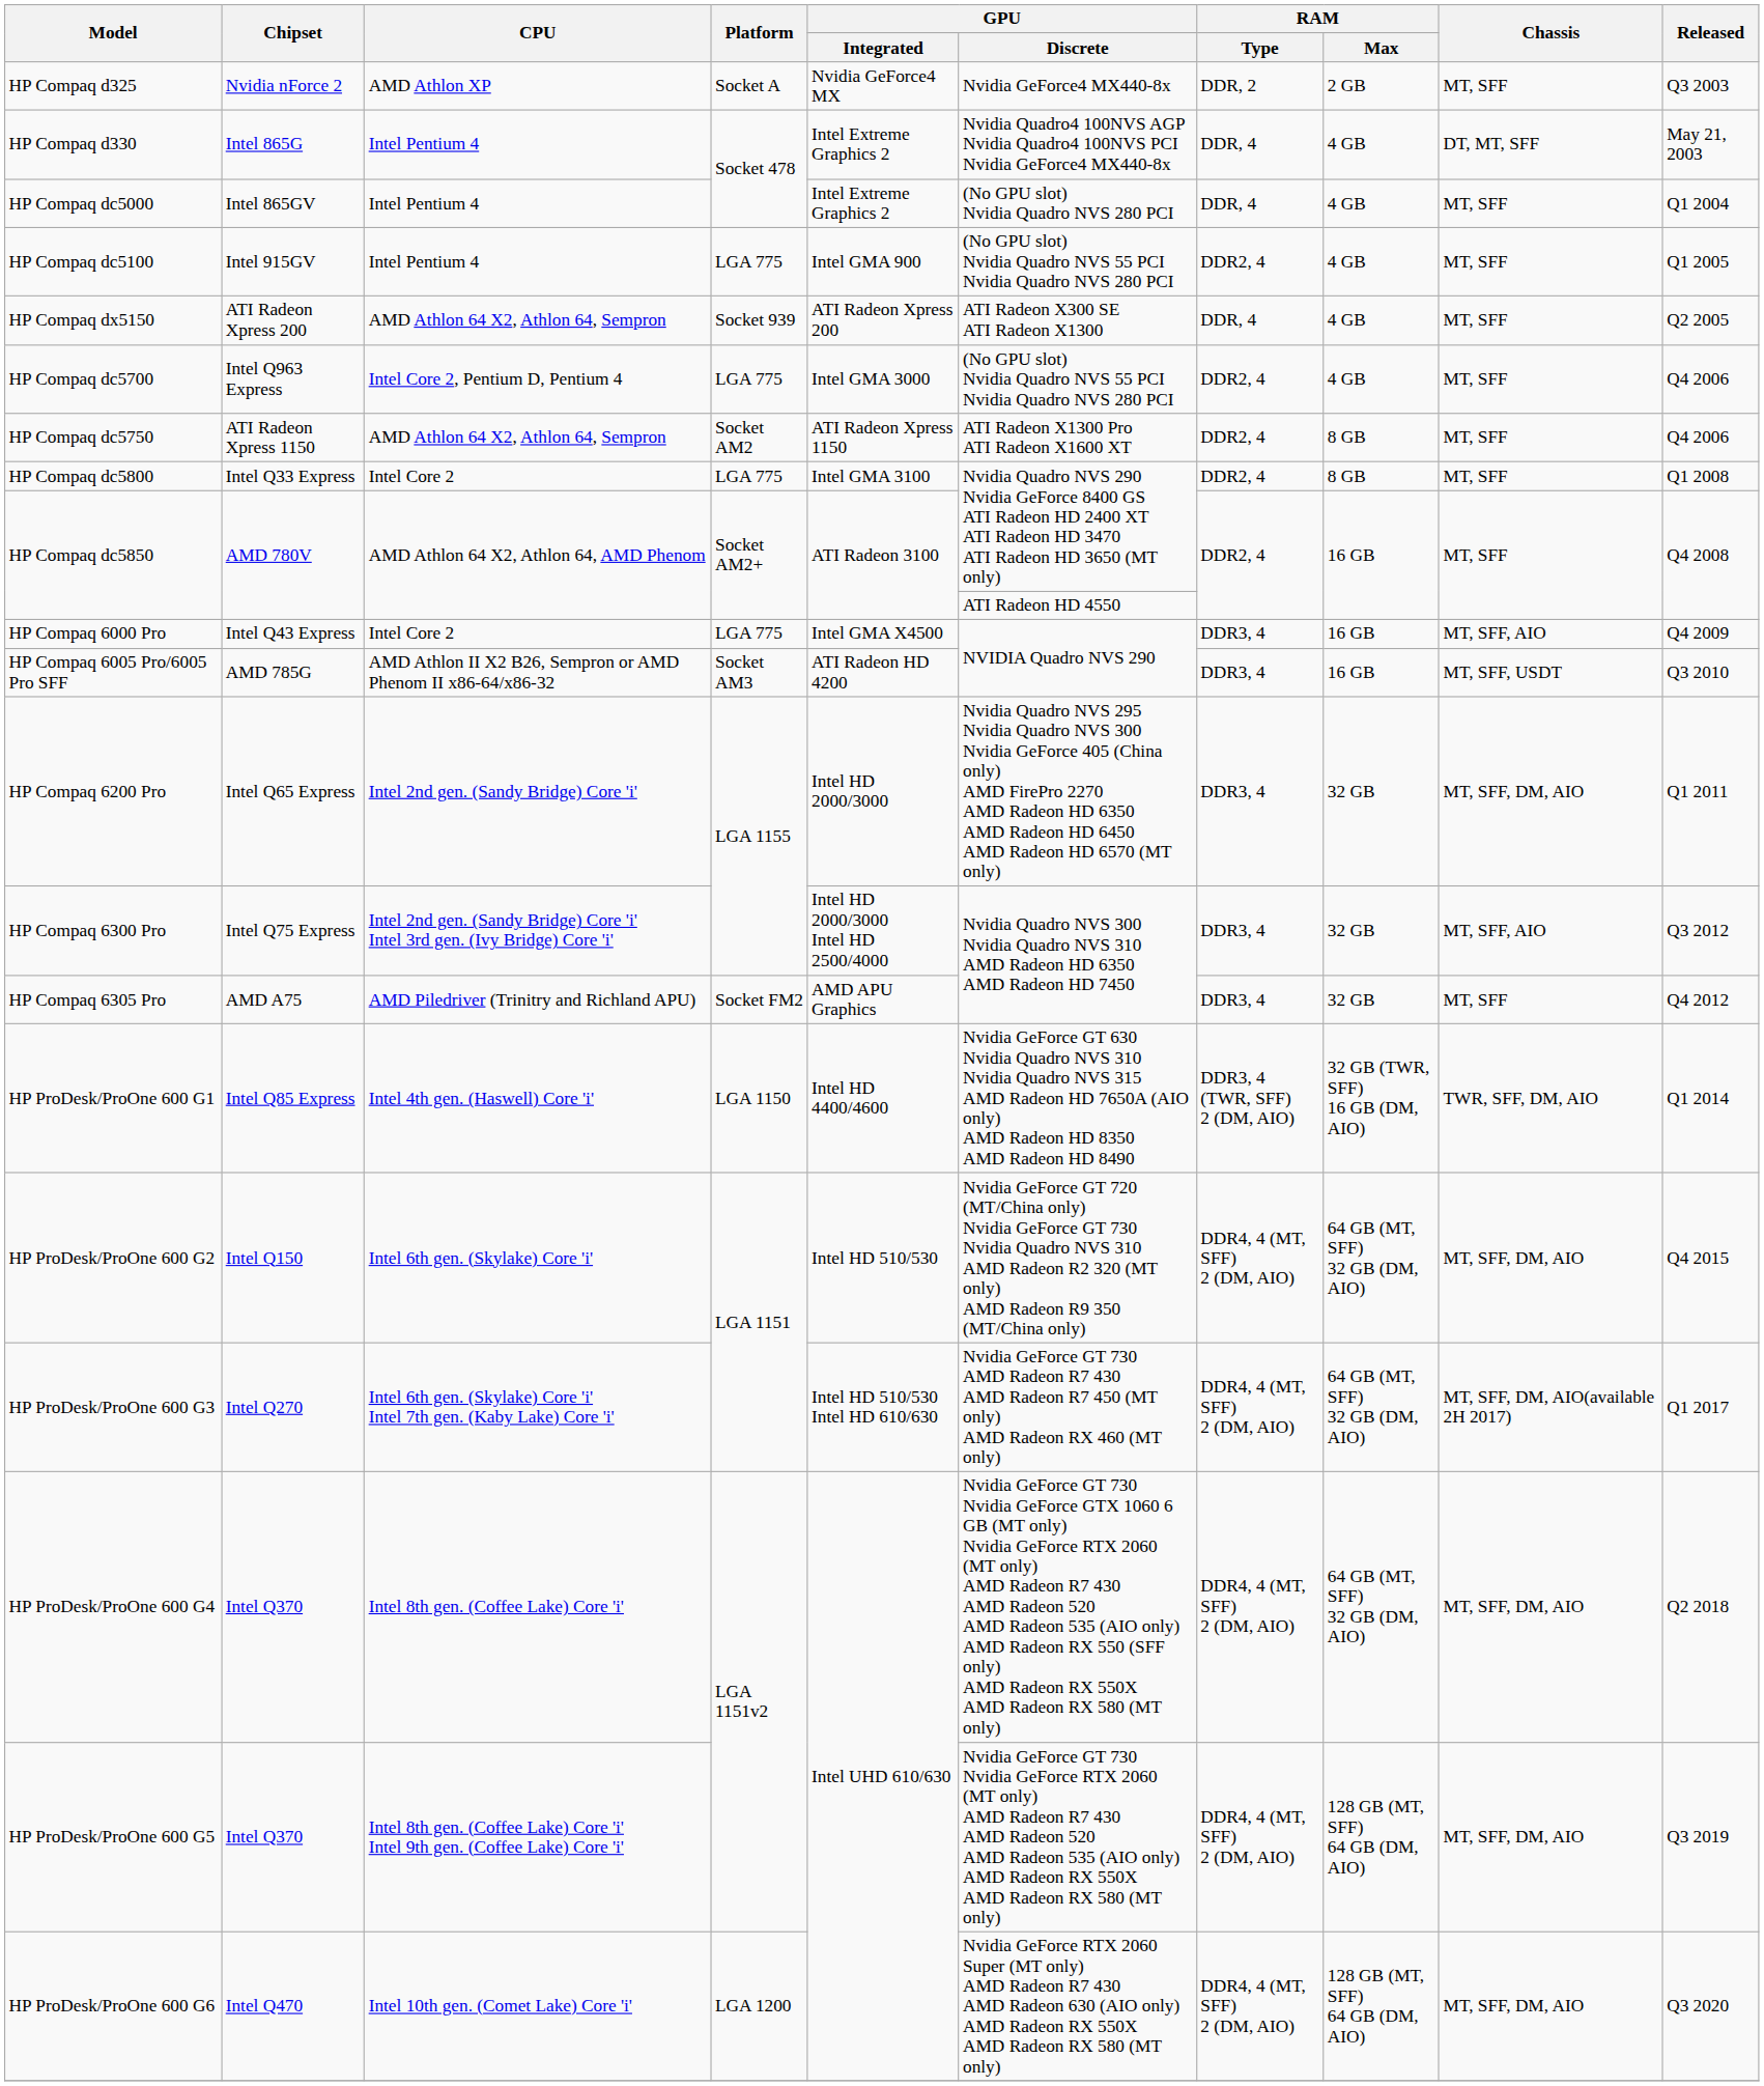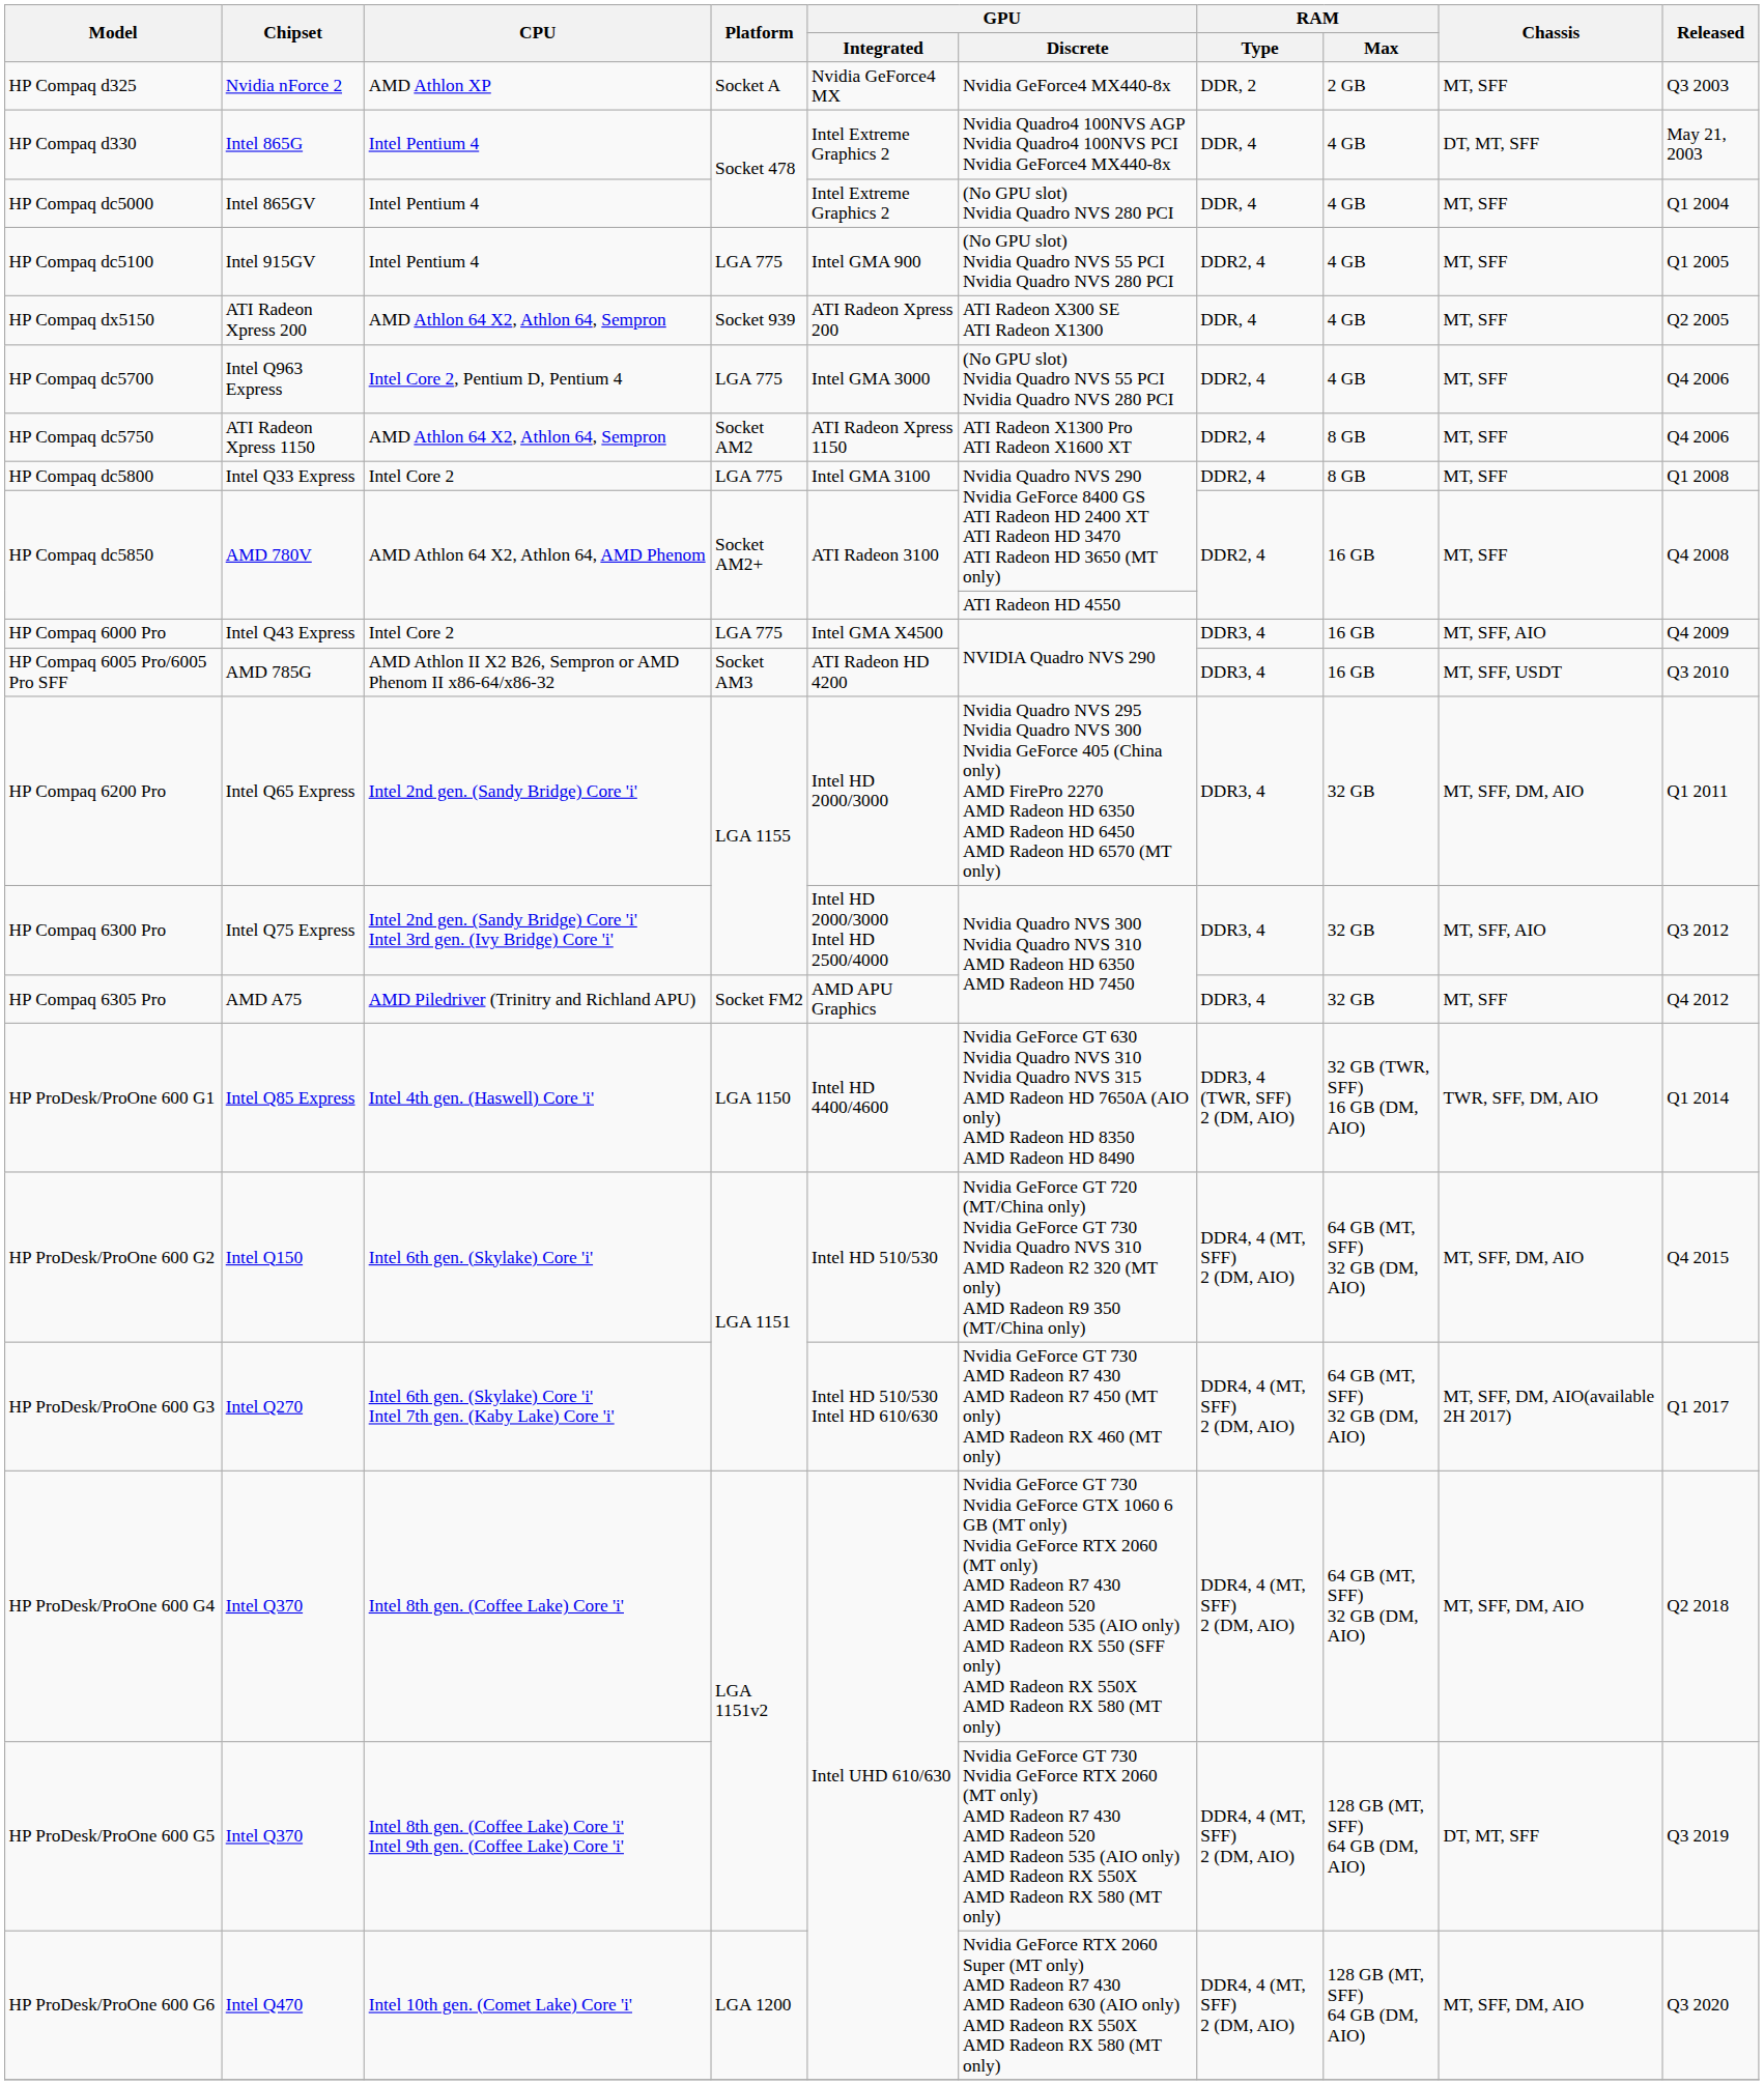 <table class="wikitable sortable sticky-header-multi">
 <tr>
 <th rowspan=2>Model</th>
 <th rowspan=2>Chipset</th>
 <th rowspan=2>CPU</th>
 <th rowspan="2">Platform</th>
 <th colspan="2">GPU</th>
 <th colspan=2>RAM</th>
 <th rowspan=2>Chassis</th>
 <th rowspan=2>Released</th>
 </tr>
 <tr>
 <th>Integrated</th>
 <th>Discrete</th>
 <th>Type</th>
 <th>Max</th>
 </tr>
 <tr>
 <td>HP Compaq d325</td>
 <td><a href='#'>Nvidia nForce 2</a></td>
 <td>AMD <a href='#'>Athlon XP</a></td>
 <td>Socket A</td>
 <td>Nvidia GeForce4 MX</td>
 <td>Nvidia GeForce4 MX440-8x</td>
 <td>DDR, 2</td>
 <td>2 GB</td>
 <td>MT, SFF</td>
 <td>Q3 2003</td>
 </tr>
 <tr>
 <td>HP Compaq d330</td>
 <td><a href='#'>Intel 865G</a></td>
 <td><a href='#'>Intel Pentium 4</a></td>
 <td rowspan="2">Socket 478</td>
 <td>Intel Extreme Graphics 2</td>
 <td>Nvidia Quadro4 100NVS AGP<br>Nvidia Quadro4 100NVS PCI<br>Nvidia GeForce4 MX440-8x</td>
 <td>DDR, 4</td>
 <td>4 GB</td>
 <td>DT, MT, SFF</td>
 <td>May 21, 2003</td>
 </tr>
 <tr>
 <td>HP Compaq dc5000</td>
 <td>Intel 865GV</td>
 <td>Intel Pentium 4</td>
 <td>Intel Extreme Graphics 2</td>
 <td>(No GPU slot)<br>Nvidia Quadro NVS 280 PCI</td>
 <td>DDR, 4</td>
 <td>4 GB</td>
 <td>MT, SFF</td>
 <td>Q1 2004</td>
 </tr>
 <tr>
 <td>HP Compaq dc5100</td>
 <td>Intel 915GV</td>
 <td>Intel Pentium 4</td>
 <td>LGA 775</td>
 <td>Intel GMA 900</td>
 <td>(No GPU slot)<br>Nvidia Quadro NVS 55 PCI<br>Nvidia Quadro NVS 280 PCI</td>
 <td>DDR2, 4</td>
 <td>4 GB</td>
 <td>MT, SFF</td>
 <td>Q1 2005</td>
 </tr>
 <tr>
 <td>HP Compaq dx5150</td>
 <td>ATI Radeon Xpress 200</td>
 <td>AMD <a href='#'>Athlon 64 X2</a>, <a href='#'>Athlon 64</a>, <a href='#'>Sempron</a></td>
 <td>Socket 939</td>
 <td>ATI Radeon Xpress 200</td>
 <td>ATI Radeon X300 SE<br>ATI Radeon X1300</td>
 <td>DDR, 4</td>
 <td>4 GB</td>
 <td>MT, SFF</td>
 <td>Q2 2005</td>
 </tr>
 <tr>
 <td>HP Compaq dc5700</td>
 <td>Intel Q963 Express</td>
 <td><a href='#'>Intel Core 2</a>, Pentium D, Pentium 4</td>
 <td>LGA 775</td>
 <td>Intel GMA 3000</td>
 <td>(No GPU slot)<br>Nvidia Quadro NVS 55 PCI<br>Nvidia Quadro NVS 280 PCI</td>
 <td>DDR2, 4</td>
 <td>4 GB</td>
 <td>MT, SFF</td>
 <td>Q4 2006</td>
 </tr>
 <tr>
 <td>HP Compaq dc5750</td>
 <td>ATI Radeon Xpress 1150</td>
 <td>AMD <a href='#'>Athlon 64 X2</a>, <a href='#'>Athlon 64</a>, <a href='#'>Sempron</a></td>
 <td>Socket AM2</td>
 <td>ATI Radeon Xpress 1150</td>
 <td>ATI Radeon X1300 Pro<br>ATI Radeon X1600 XT</td>
 <td>DDR2, 4</td>
 <td>8 GB</td>
 <td>MT, SFF</td>
 <td>Q4 2006</td>
 </tr>
 <tr>
 <td>HP Compaq dc5800</td>
 <td>Intel Q33 Express</td>
 <td>Intel Core 2</td>
 <td>LGA 775</td>
 <td>Intel GMA 3100</td>
 <td rowspan="2">Nvidia Quadro NVS 290<br>Nvidia GeForce 8400 GS<br>ATI Radeon HD 2400 XT<br>ATI Radeon HD 3470<br>ATI Radeon HD 3650 (MT only)</td>
 <td>DDR2, 4</td>
 <td>8 GB</td>
 <td>MT, SFF</td>
 <td>Q1 2008</td>
 </tr>
 <tr>
 <td rowspan="2">HP Compaq dc5850</td>
 <td rowspan="2"><a href='#'>AMD 780V</a></td>
 <td rowspan="2">AMD Athlon 64 X2, Athlon 64, <a href='#'>AMD Phenom</a></td>
 <td rowspan="2">Socket AM2+</td>
 <td rowspan="2">ATI Radeon 3100</td>
 <td rowspan="2">DDR2, 4</td>
 <td rowspan="2">16     GB</td>
 <td rowspan="2">MT, SFF</td>
 <td rowspan="2">Q4 2008</td>
 </tr>
 <tr>
 <td>ATI Radeon HD 4550</td>
 </tr>
 <tr>
 <td>HP Compaq 6000 Pro</td>
 <td>Intel Q43 Express</td>
 <td>Intel Core 2</td>
 <td>LGA 775</td>
 <td>Intel GMA X4500</td>
 <td rowspan="2">NVIDIA Quadro NVS 290</td>
 <td>DDR3, 4</td>
 <td>16 GB</td>
 <td>MT, SFF, AIO</td>
 <td>Q4 2009</td>
 </tr>
 <tr>
 <td>HP Compaq 6005 Pro/6005 Pro SFF</td>
 <td>AMD 785G</td>
 <td>AMD Athlon II X2 B26, Sempron or AMD Phenom II x86-64/x86-32</td>
 <td>Socket AM3</td>
 <td>ATI Radeon HD 4200</td>
 <td>DDR3, 4</td>
 <td>16 GB</td>
 <td>MT, SFF, USDT</td>
 <td>Q3 2010</td>
 </tr>
 <tr>
 <td>HP Compaq 6200 Pro</td>
 <td>Intel Q65 Express</td>
 <td><a href='#'>Intel 2nd gen. (Sandy Bridge) Core 'i'</a></td>
 <td rowspan="2">LGA 1155</td>
 <td>Intel HD 2000/3000</td>
 <td>Nvidia Quadro NVS 295<br>Nvidia Quadro NVS 300<br>Nvidia GeForce 405 (China only)<br>AMD FirePro 2270<br>AMD Radeon HD 6350<br>AMD Radeon HD 6450<br>AMD Radeon HD 6570 (MT only)</td>
 <td>DDR3, 4</td>
 <td>32 GB</td>
 <td>MT, SFF, DM, AIO</td>
 <td>Q1 2011</td>
 </tr>
 <tr>
 <td>HP Compaq 6300 Pro</td>
 <td>Intel Q75 Express</td>
 <td><a href='#'>Intel 2nd gen. (Sandy Bridge) Core 'i'</a><br><a href='#'>Intel 3rd gen. (Ivy Bridge) Core 'i'</a></td>
 <td>Intel HD 2000/3000<br>Intel HD 2500/4000</td>
 <td rowspan="2">Nvidia Quadro NVS 300<br>Nvidia Quadro NVS 310<br>AMD Radeon HD 6350<br>AMD Radeon HD 7450</td>
 <td>DDR3, 4</td>
 <td>32 GB</td>
 <td>MT, SFF, AIO</td>
 <td>Q3 2012</td>
 </tr>
 <tr>
 <td>HP Compaq 6305 Pro</td>
 <td>AMD A75</td>
 <td><a href='#'>AMD Piledriver</a> (Trinitry and Richland APU)</td>
 <td>Socket FM2</td>
 <td>AMD APU Graphics</td>
 <td>DDR3, 4</td>
 <td>32 GB</td>
 <td>MT, SFF</td>
 <td>Q4 2012</td>
 </tr>
 <tr>
 <td>HP ProDesk/ProOne 600 G1</td>
 <td><a href='#'>Intel Q85 Express</a></td>
 <td><a href='#'>Intel 4th gen. (Haswell) Core 'i'</a></td>
 <td>LGA 1150</td>
 <td>Intel HD 4400/4600</td>
 <td>Nvidia GeForce GT 630<br>Nvidia Quadro NVS 310<br>Nvidia Quadro NVS 315<br>AMD Radeon HD 7650A (AIO only)<br>AMD Radeon HD 8350<br>AMD Radeon HD 8490</td>
 <td>DDR3, 4 (TWR, SFF)<br>2 (DM, AIO)</td>
 <td>32 GB (TWR, SFF)<br>16 GB (DM, AIO)</td>
 <td>TWR, SFF, DM, AIO</td>
 <td>Q1 2014</td>
 </tr>
 <tr>
 <td>HP ProDesk/ProOne 600 G2</td>
 <td><a href='#'>Intel Q150</a></td>
 <td><a href='#'>Intel 6th gen. (Skylake) Core 'i'</a></td>
 <td rowspan="2">LGA 1151</td>
 <td>Intel HD 510/530</td>
 <td>Nvidia GeForce GT 720 (MT/China only)<br>Nvidia GeForce GT 730<br>Nvidia Quadro NVS 310<br>AMD Radeon R2 320 (MT only)<br>AMD Radeon R9 350 (MT/China only)</td>
 <td>DDR4, 4 (MT, SFF)<br>2 (DM, AIO)</td>
 <td>64 GB (MT, SFF)<br>32 GB (DM, AIO)</td>
 <td>MT, SFF, DM, AIO</td>
 <td>Q4 2015</td>
 </tr>
 <tr>
 <td>HP ProDesk/ProOne 600 G3</td>
 <td><a href='#'>Intel Q270</a></td>
 <td><a href='#'>Intel 6th gen. (Skylake) Core 'i'</a><br><a href='#'>Intel 7th gen. (Kaby Lake) Core 'i'</a></td>
 <td>Intel HD 510/530<br>Intel HD 610/630</td>
 <td>Nvidia GeForce GT 730<br>AMD Radeon R7 430<br>AMD Radeon R7 450 (MT only)<br>AMD Radeon RX 460 (MT only)</td>
 <td>DDR4, 4 (MT, SFF)<br>2 (DM, AIO)</td>
 <td>64 GB (MT, SFF)<br>32 GB (DM, AIO)</td>
 <td>MT, SFF, DM, AIO(available 2H 2017)</td>
 <td>Q1 2017</td>
 </tr>
 <tr>
 <td>HP ProDesk/ProOne 600 G4</td>
 <td><a href='#'>Intel Q370</a></td>
 <td><a href='#'>Intel 8th gen. (Coffee Lake) Core 'i'</a></td>
 <td rowspan="2">LGA 1151v2</td>
 <td rowspan="3">Intel UHD 610/630</td>
 <td>Nvidia GeForce GT 730<br>Nvidia GeForce GTX 1060 6 GB (MT only)<br>Nvidia GeForce RTX 2060 (MT only)<br>AMD Radeon R7 430<br>AMD Radeon 520<br>AMD Radeon 535 (AIO only)<br>AMD Radeon RX 550 (SFF only)<br>AMD Radeon RX 550X<br>AMD Radeon RX 580 (MT only)</td>
 <td>DDR4, 4 (MT, SFF)<br>2 (DM, AIO)</td>
 <td>64 GB (MT, SFF)<br>32 GB (DM, AIO)</td>
 <td>MT, SFF, DM, AIO</td>
 <td>Q2 2018</td>
 </tr>
 <tr>
 <td>HP ProDesk/ProOne 600 G5</td>
 <td><a href='#'>Intel Q370</a></td>
 <td><a href='#'>Intel 8th gen. (Coffee Lake) Core 'i'</a><br><a href='#'>Intel 9th gen. (Coffee Lake) Core 'i'</a></td>
 <td>Nvidia GeForce GT 730<br>Nvidia GeForce RTX 2060 (MT only)<br>AMD Radeon R7 430<br>AMD Radeon 520<br>AMD Radeon 535 (AIO only)<br>AMD Radeon RX 550X<br>AMD Radeon RX 580 (MT only)</td>
 <td>DDR4, 4 (MT, SFF)<br>2 (DM, AIO)</td>
 <td>128 GB (MT, SFF)<br>64 GB (DM, AIO)</td>
-<td>MT, SFF, DM, AIO</td>
+<td>DT, MT, SFF</td>
 <td>Q3 2019</td>
 </tr>
 <tr>
 <td>HP ProDesk/ProOne 600 G6</td>
 <td><a href='#'>Intel Q470</a></td>
 <td><a href='#'>Intel 10th gen. (Comet Lake) Core 'i'</a></td>
 <td>LGA 1200</td>
 <td>Nvidia GeForce RTX 2060 Super (MT only)<br>AMD Radeon R7 430<br>AMD Radeon 630 (AIO only)<br>AMD Radeon RX 550X<br>AMD Radeon RX 580 (MT only)</td>
 <td>DDR4, 4 (MT, SFF)<br>2 (DM, AIO)</td>
 <td>128 GB (MT, SFF)<br>64 GB (DM, AIO)</td>
 <td>MT, SFF, DM, AIO</td>
 <td>Q3 2020</td>
 </tr>
 <tr>
 </tr>
 </table>
